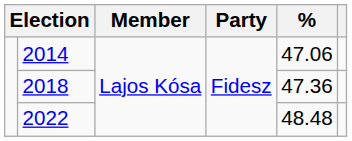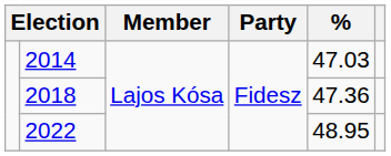 <table class=wikitable>
 <tr>
 <th colspan=2>Election</th>
 <th>Member</th>
 <th>Party</th>
 <th>%</th>
 <th></th>
 </tr>
 <tr>
 <td rowspan=3 bgcolor=></td>
 <td><a href='#'>2014</a></td>
 <td rowspan=3><a href='#'>Lajos Kósa</a></td>
 <td rowspan=3><a href='#'>Fidesz</a></td>
-<td align=right>47.06</td>
+<td align=right>47.03</td>
 <td align=center></td>
 </tr>
 <tr>
 <td><a href='#'>2018</a></td>
 <td align=right>47.36</td>
 <td align=center></td>
 </tr>
 <tr>
 <td><a href='#'>2022</a></td>
-<td align=right>48.48</td>
+<td align=right>48.95</td>
 <td align=center></td>
 </tr>
 </table>
